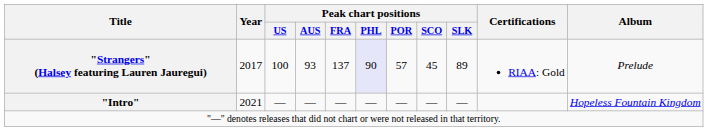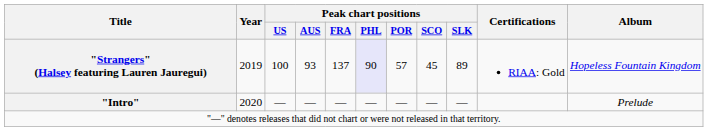 <table class="wikitable plainrowheaders" border="1" style="text-align:center;">
 <tr>
 <th scope="col" rowspan="2" style="width:20em;">Title</th>
 <th scope="col" rowspan="2">Year</th>
 <th scope="col" colspan="7">Peak chart positions</th>
 <th scope="col" rowspan="2">Certifications</th>
 <th scope="col" rowspan="2">Album</th>
 </tr>
 <tr>
 <th scope="col" style="width:2.5em;font-size:90%;"><a href='#'>US</a><br></th>
 <th scope="col" style="width:2.5em;font-size:90%;"><a href='#'>AUS</a><br></th>
 <th scope="col" style="width:2.5em;font-size:90%;"><a href='#'>FRA</a><br></th>
 <th scope="col" style="width:2.5em;font-size:90%;"><a href='#'>PHL</a><br></th>
 <th scope="col" style="width:2.5em;font-size:90%;"><a href='#'>POR</a><br></th>
 <th scope="col" style="width:2.5em;font-size:90%;"><a href='#'>SCO</a><br></th>
 <th scope="col" style="width:2.5em;font-size:90%;"><a href='#'>SLK</a><br></th>
 </tr>
 <tr>
 <th scope="row">"<a href='#'>Strangers</a>"<br><span>(<a href='#'>Halsey</a> featuring Lauren Jauregui)</span></th>
-<td>2017</td>
+<td>2019</td>
 <td>100</td>
 <td>93</td>
 <td>137</td>
 <td style="background: lavender;">90</td>
 <td>57</td>
 <td>45</td>
 <td>89</td>
 <td><br><ul><li><a href='#'>RIAA</a>: Gold</li></ul></td>
-<td><em>Prelude</em></td>
+<td><em><a href='#'>Hopeless Fountain Kingdom</a></em></td>
 </tr>
 <tr>
 <th scope="row">"Intro"</th>
-<td>2021</td>
+<td>2020</td>
 <td>—</td>
 <td>—</td>
 <td>—</td>
 <td>—</td>
 <td>—</td>
 <td>—</td>
 <td>—</td>
 <td></td>
-<td><em><a href='#'>Hopeless Fountain Kingdom</a></em></td>
+<td><em>Prelude</em></td>
 </tr>
 <tr>
 <td colspan="13" style="font-size:85%">"—" denotes releases that did not chart or were not released in that territory.</td>
 </tr>
 </table>
